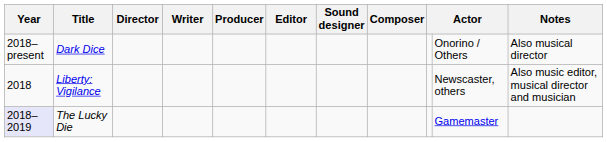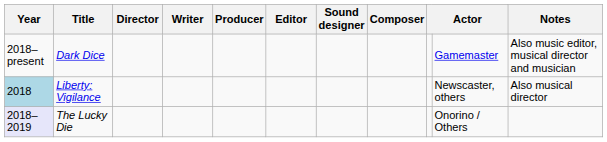 <table class="wikitable">
 <tr>
 <th>Year</th>
 <th>Title</th>
 <th width="65">Director</th>
 <th width="65">Writer</th>
 <th width="65">Producer</th>
 <th width="65">Editor</th>
 <th width="65">Sound designer</th>
 <th width="65">Composer</th>
 <th width="130" colspan="2">Actor</th>
 <th>Notes</th>
 </tr>
 <tr>
 <td>2018–present</td>
 <td><em><a href='#'>Dark Dice</a></em></td>
 <td></td>
 <td></td>
 <td></td>
 <td></td>
 <td></td>
 <td></td>
 <td></td>
-<td>Onorino / Others</td>
-<td>Also musical director</td>
+<td><a href='#'>Gamemaster</a></td>
+<td>Also music editor, musical director and musician</td>
 </tr>
 <tr>
-<td>2018</td>
+<td style="background: lightblue;">2018</td>
 <td><em><a href='#'>Liberty: Vigilance</a></em></td>
 <td></td>
 <td></td>
 <td></td>
 <td></td>
 <td></td>
 <td></td>
 <td></td>
 <td>Newscaster, others</td>
-<td>Also music editor, musical director and musician</td>
+<td>Also musical director</td>
 </tr>
 <tr>
 <td style="background: lavender;">2018–2019</td>
 <td><em>The Lucky Die</em></td>
 <td></td>
 <td></td>
 <td></td>
 <td></td>
 <td></td>
 <td></td>
 <td></td>
-<td><a href='#'>Gamemaster</a></td>
+<td>Onorino / Others</td>
 <td></td>
 </tr>
 </table>
